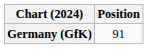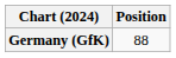 <table class="wikitable sortable plainrowheaders" style="text-align:center">
 <tr>
 <th scope="col">Chart (2024)</th>
 <th scope="col">Position</th>
 </tr>
 <tr>
 <th scope="row">Germany (GfK)</th>
-<td>91</td>
+<td>88</td>
 </tr>
 </table>
